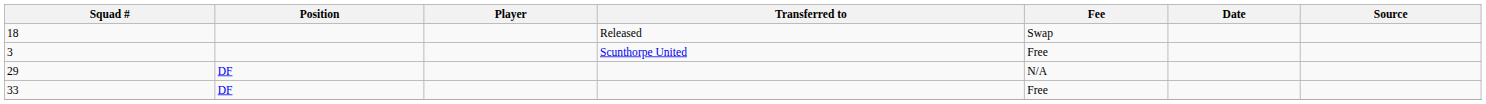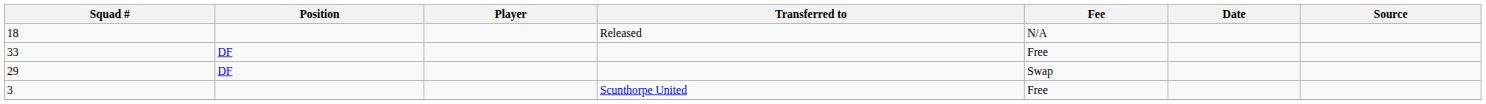 <table width=98% class="wikitable sortable" style="text-align:center; font-size:95%; text-align:left">
 <tr>
 <th>Squad #</th>
 <th>Position</th>
 <th>Player</th>
 <th>Transferred to</th>
 <th>Fee</th>
 <th>Date</th>
 <th>Source</th>
 </tr>
 <tr>
 <td>18</td>
 <td></td>
 <td></td>
 <td>Released</td>
+<td>N/A</td>
+<td></td>
+<td></td>
+</tr>
+<tr>
+<td>33</td>
+<td><a href='#'>DF</a></td>
+<td></td>
+<td></td>
+<td>Free</td>
+<td></td>
+<td></td>
+</tr>
+<tr>
+<td>29</td>
+<td><a href='#'>DF</a></td>
+<td></td>
+<td></td>
 <td>Swap</td>
 <td></td>
 <td></td>
 </tr>
 <tr>
 <td>3</td>
 <td></td>
 <td></td>
 <td> <a href='#'>Scunthorpe United</a></td>
 <td>Free</td>
 <td></td>
 <td></td>
 </tr>
 <tr>
-<td>29</td>
-<td><a href='#'>DF</a></td>
-<td></td>
-<td></td>
-<td>N/A</td>
-<td></td>
-<td></td>
-</tr>
-<tr>
-<td>33</td>
-<td><a href='#'>DF</a></td>
-<td></td>
-<td></td>
-<td>Free</td>
-<td></td>
-<td></td>
-</tr>
-<tr>
 </tr>
 </table>
